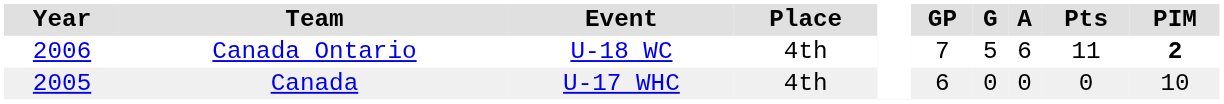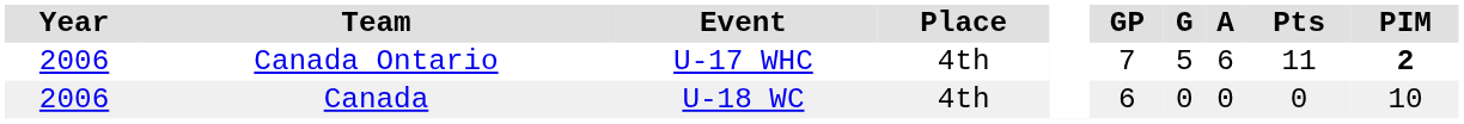 <table border="0" cellpadding="1" cellspacing="0" ID="Table3" style="text-align:center; width:50em">
 <tr style="text-align:center; background:#e0e0e0;">
 <th>Year</th>
 <th>Team</th>
 <th>Event</th>
 <th>Place</th>
 <th rowspan="99" style="text-align:center; background:#fff;"> </th>
 <th>GP</th>
 <th>G</th>
 <th>A</th>
 <th>Pts</th>
 <th>PIM</th>
 </tr>
 <tr>
 <td><a href='#'>2006</a></td>
 <td><a href='#'>Canada Ontario</a></td>
-<td><a href='#'>U-18 WC</a></td>
+<td><a href='#'>U-17 WHC</a></td>
 <td>4th</td>
 <td>7</td>
 <td>5</td>
 <td>6</td>
 <td>11</td>
 <td><strong>2</strong></td>
 </tr>
 <tr bgcolor="#f0f0f0">
-<td><a href='#'>2005</a></td>
+<td><a href='#'>2006</a></td>
 <td><a href='#'>Canada</a></td>
-<td><a href='#'>U-17 WHC</a></td>
+<td><a href='#'>U-18 WC</a></td>
 <td>4th</td>
 <td>6</td>
 <td>0</td>
 <td>0</td>
 <td>0</td>
 <td>10</td>
 </tr>
 </table>
